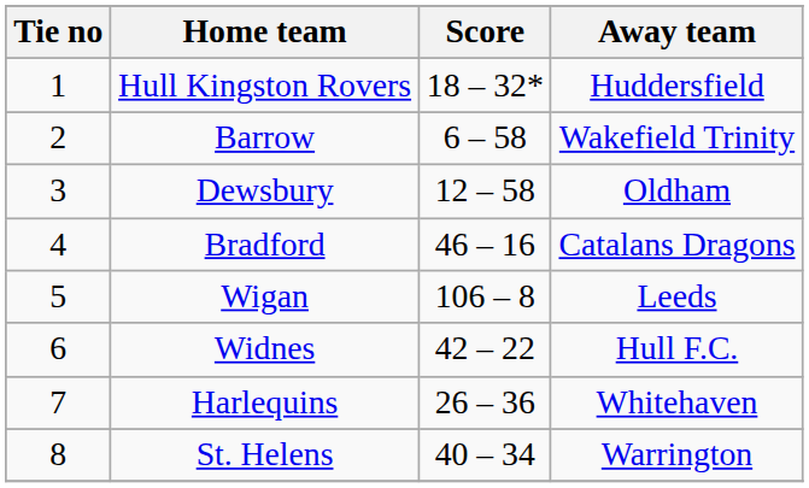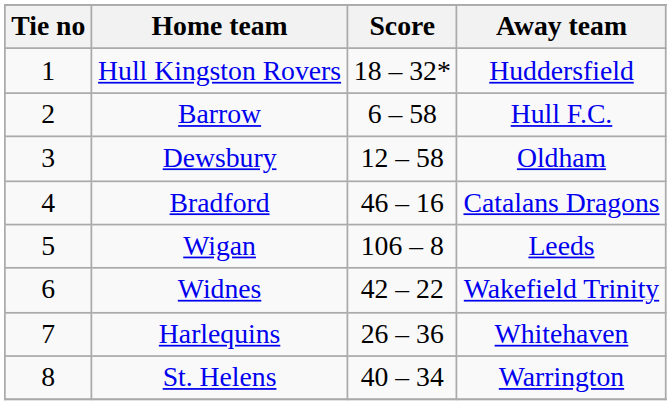 <table class="wikitable" style="text-align: center">
 <tr>
 </tr>
 <tr>
 <th>Tie no</th>
 <th>Home team</th>
 <th>Score</th>
 <th>Away team</th>
 </tr>
 <tr>
 <td>1</td>
 <td><a href='#'>Hull Kingston Rovers</a></td>
 <td>18 – 32*</td>
 <td><a href='#'>Huddersfield</a></td>
 </tr>
 <tr>
 <td>2</td>
 <td><a href='#'>Barrow</a></td>
 <td>6 – 58</td>
-<td><a href='#'>Wakefield Trinity</a></td>
+<td><a href='#'>Hull F.C.</a></td>
 </tr>
 <tr>
 <td>3</td>
 <td><a href='#'>Dewsbury</a></td>
 <td>12 – 58</td>
 <td><a href='#'>Oldham</a></td>
 </tr>
 <tr>
 <td>4</td>
 <td><a href='#'>Bradford</a></td>
 <td>46 – 16</td>
 <td><a href='#'>Catalans Dragons</a></td>
 </tr>
 <tr>
 <td>5</td>
 <td><a href='#'>Wigan</a></td>
 <td>106 – 8</td>
 <td><a href='#'>Leeds</a></td>
 </tr>
 <tr>
 <td>6</td>
 <td><a href='#'>Widnes</a></td>
 <td>42 – 22</td>
-<td><a href='#'>Hull F.C.</a></td>
+<td><a href='#'>Wakefield Trinity</a></td>
 </tr>
 <tr>
 <td>7</td>
 <td><a href='#'>Harlequins</a></td>
 <td>26 – 36</td>
 <td><a href='#'>Whitehaven</a></td>
 </tr>
 <tr>
 <td>8</td>
 <td><a href='#'>St. Helens</a></td>
 <td>40 – 34</td>
 <td><a href='#'>Warrington</a></td>
 </tr>
 <tr>
 </tr>
 </table>
